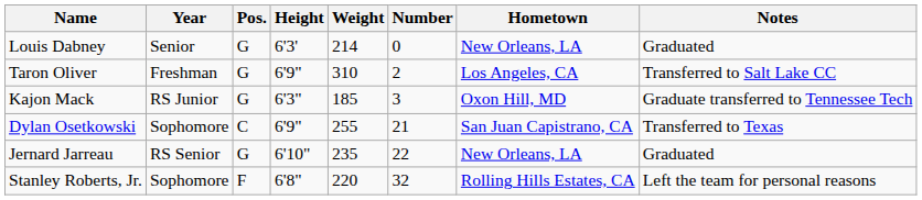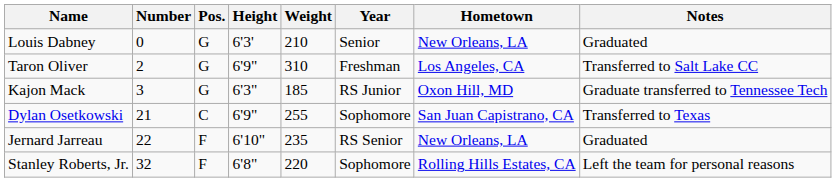 <table class="wikitable sortable" border="1">
 <tr>
 <th>Name</th>
-<th>Year</th>
+<th>Number</th>
 <th>Pos.</th>
 <th>Height</th>
 <th>Weight</th>
-<th>Number</th>
+<th>Year</th>
 <th>Hometown</th>
 <th class="unsortable">Notes</th>
 </tr>
 <tr>
 <td>Louis Dabney</td>
-<td>Senior</td>
+<td>0</td>
 <td>G</td>
 <td>6'3'</td>
-<td>214</td>
-<td>0</td>
+<td>210</td>
+<td>Senior</td>
 <td><a href='#'>New Orleans, LA</a></td>
 <td>Graduated</td>
 </tr>
 <tr>
 <td>Taron Oliver</td>
-<td>Freshman</td>
+<td>2</td>
 <td>G</td>
 <td>6'9"</td>
 <td>310</td>
-<td>2</td>
+<td>Freshman</td>
 <td><a href='#'>Los Angeles, CA</a></td>
 <td>Transferred to <a href='#'>Salt Lake CC</a></td>
 </tr>
 <tr>
 <td>Kajon Mack</td>
-<td>RS Junior</td>
+<td>3</td>
 <td>G</td>
 <td>6'3"</td>
 <td>185</td>
-<td>3</td>
+<td>RS Junior</td>
 <td><a href='#'>Oxon Hill, MD</a></td>
 <td>Graduate transferred to <a href='#'>Tennessee Tech</a></td>
 </tr>
 <tr>
 <td><a href='#'>Dylan Osetkowski</a></td>
-<td>Sophomore</td>
+<td>21</td>
 <td>C</td>
 <td>6'9"</td>
 <td>255</td>
-<td>21</td>
+<td>Sophomore</td>
 <td><a href='#'>San Juan Capistrano, CA</a></td>
 <td>Transferred to <a href='#'>Texas</a></td>
 </tr>
 <tr>
 <td>Jernard Jarreau</td>
-<td>RS Senior</td>
-<td>G</td>
+<td>22</td>
+<td>F</td>
 <td>6'10"</td>
 <td>235</td>
-<td>22</td>
+<td>RS Senior</td>
 <td><a href='#'>New Orleans, LA</a></td>
 <td>Graduated</td>
 </tr>
 <tr>
 <td>Stanley Roberts, Jr.</td>
-<td>Sophomore</td>
+<td>32</td>
 <td>F</td>
 <td>6'8"</td>
 <td>220</td>
-<td>32</td>
+<td>Sophomore</td>
 <td><a href='#'>Rolling Hills Estates, CA</a></td>
 <td>Left the team for personal reasons</td>
 </tr>
 </table>
